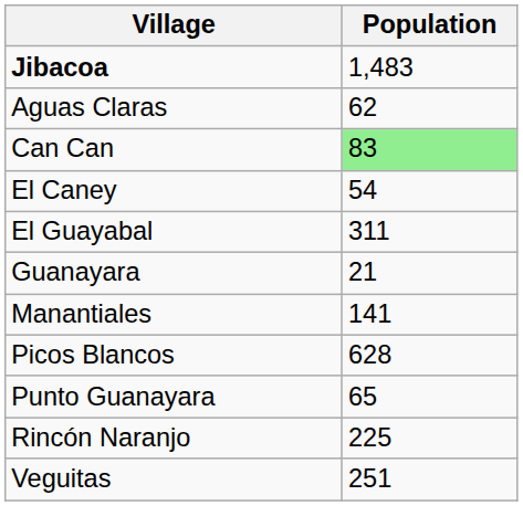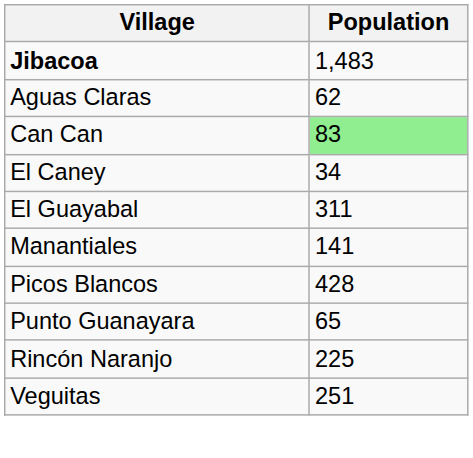 <table class="wikitable sortable">
 <tr>
 <th width="200px">Village</th>
 <th width="100px">Population</th>
 </tr>
 <tr>
 <td><strong>Jibacoa</strong></td>
 <td><div>1,483</div></td>
 </tr>
 <tr>
 <td>Aguas Claras</td>
 <td><div>62</div></td>
 </tr>
 <tr>
 <td>Can Can</td>
 <td style="background: lightgreen;"><div>83</div></td>
 </tr>
 <tr>
 <td>El Caney</td>
-<td><div>54</div></td>
+<td><div>34</div></td>
 </tr>
 <tr>
 <td>El Guayabal</td>
 <td><div>311</div></td>
-</tr>
-<tr>
-<td>Guanayara</td>
-<td><div>21</div></td>
 </tr>
 <tr>
 <td>Manantiales</td>
 <td><div>141</div></td>
 </tr>
 <tr>
 <td>Picos Blancos</td>
-<td><div>628</div></td>
+<td><div>428</div></td>
 </tr>
 <tr>
 <td>Punto Guanayara</td>
 <td><div>65</div></td>
 </tr>
 <tr>
 <td>Rincón Naranjo</td>
 <td><div>225</div></td>
 </tr>
 <tr>
 <td>Veguitas</td>
 <td><div>251</div></td>
 </tr>
 </table>
